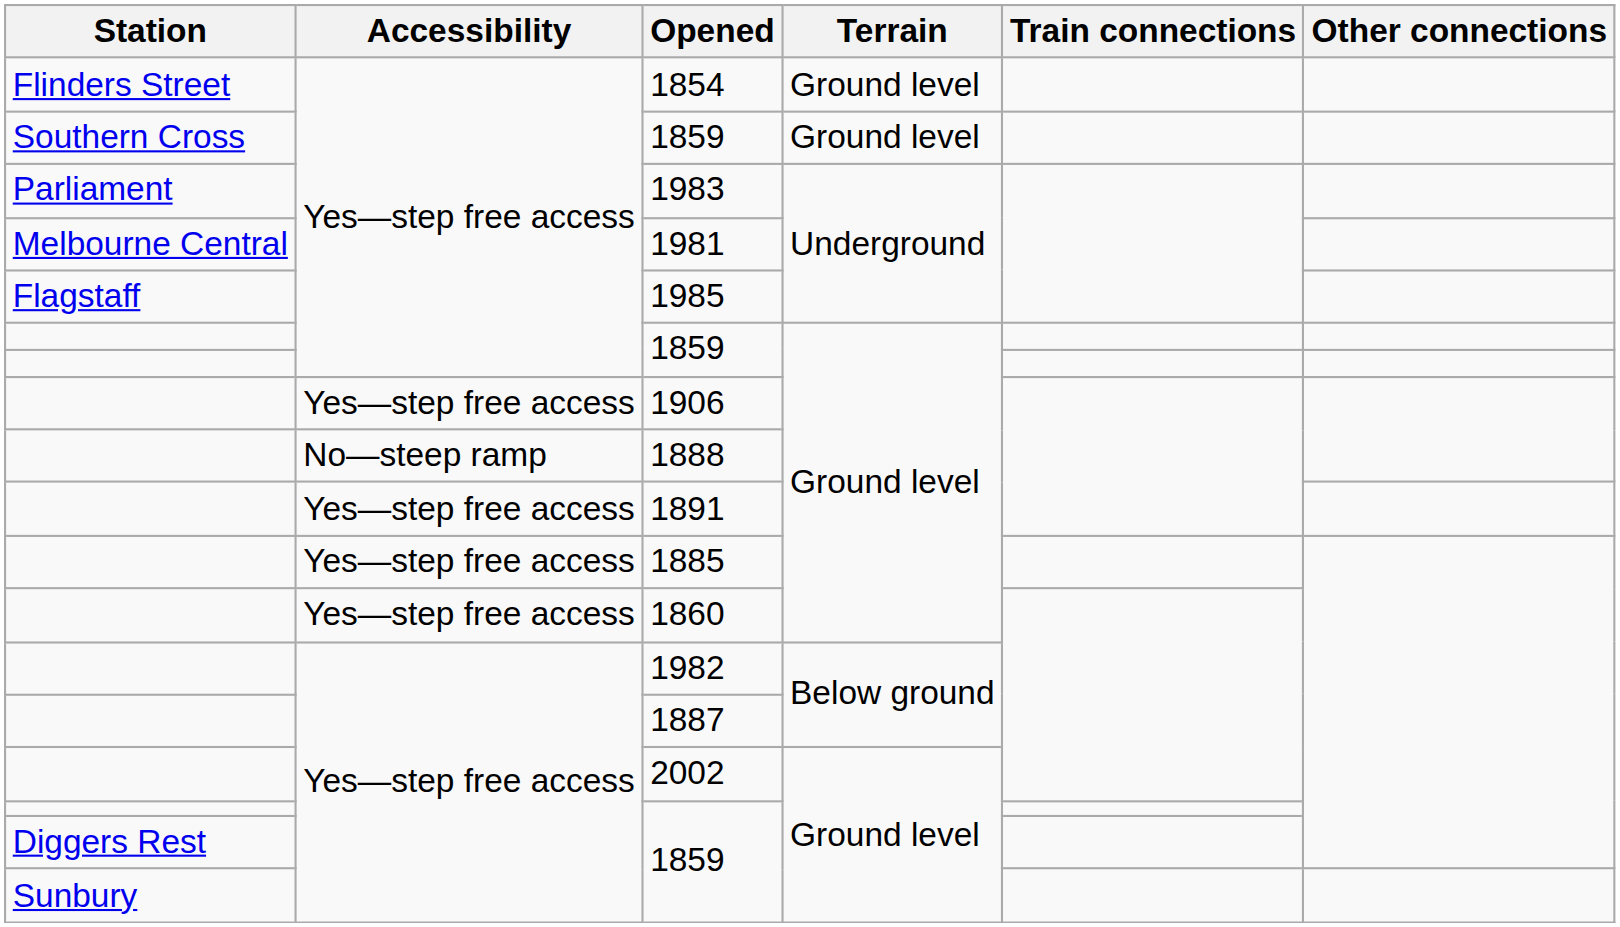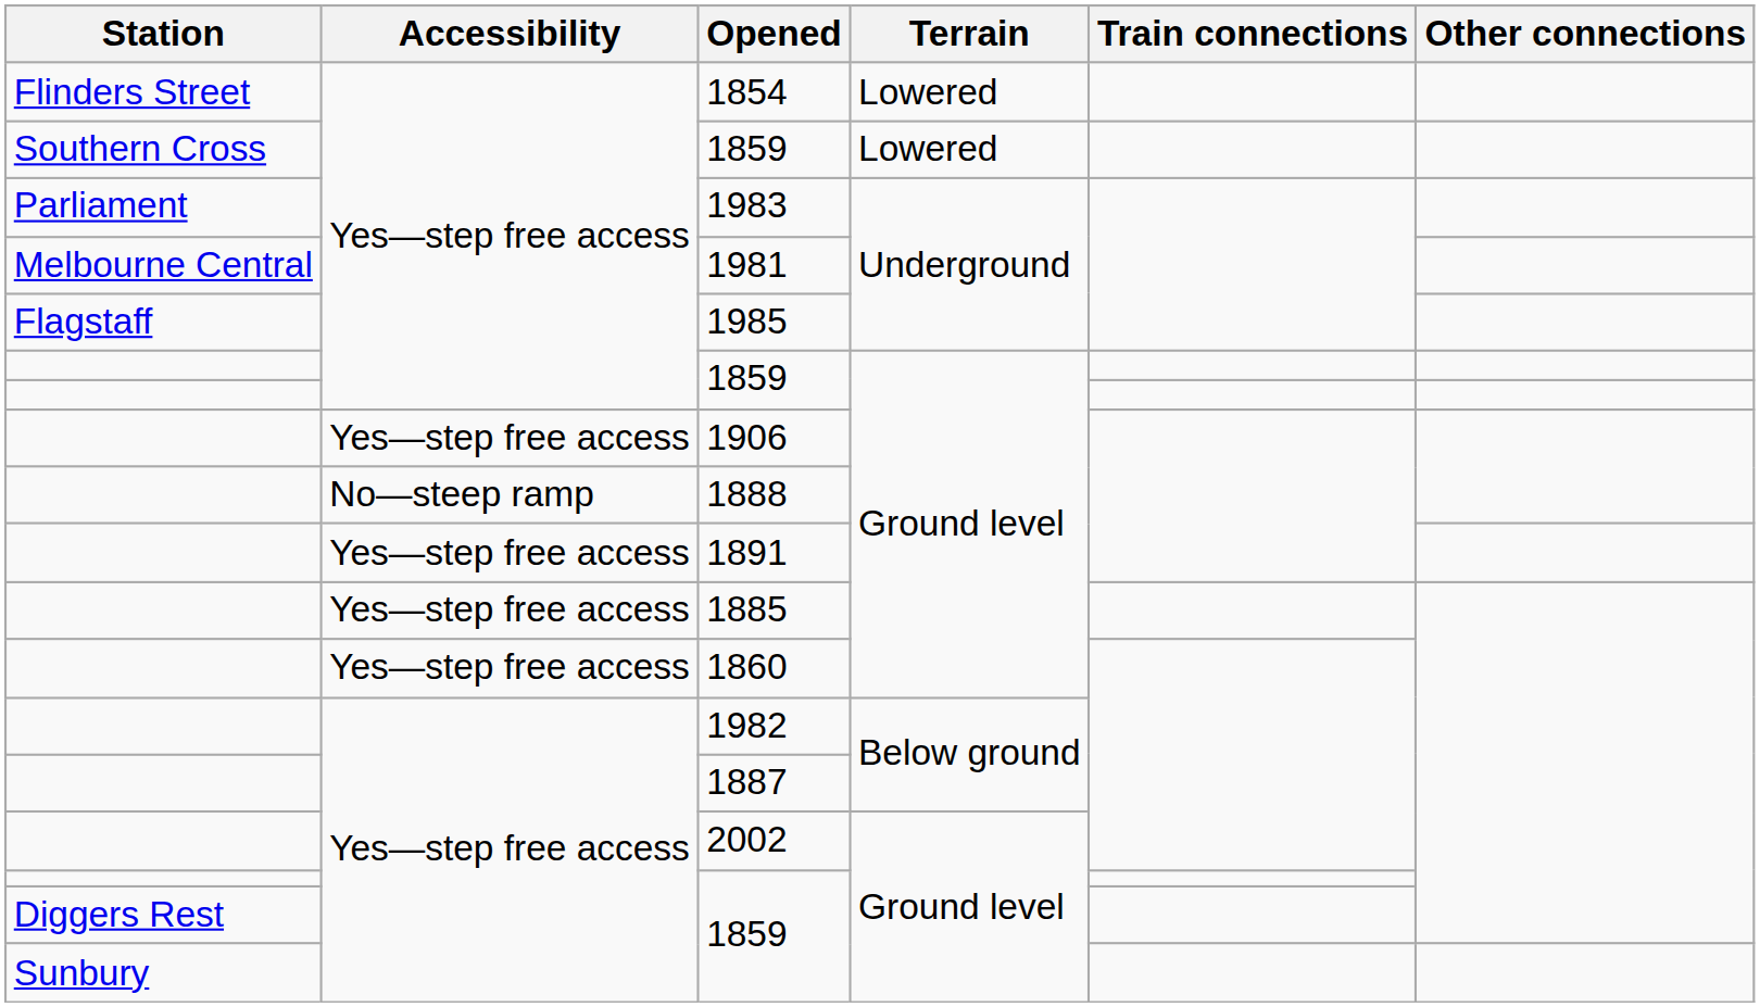 <table class="wikitable">
 <tr>
 <th>Station</th>
 <th>Accessibility</th>
 <th>Opened</th>
 <th>Terrain</th>
 <th>Train connections</th>
 <th>Other connections</th>
 </tr>
 <tr>
 <td><a href='#'>Flinders Street</a></td>
 <td rowspan="7">Yes—step free access</td>
 <td>1854</td>
-<td>Ground level</td>
+<td>Lowered</td>
 <td></td>
 <td> </td>
 </tr>
 <tr>
 <td><a href='#'>Southern Cross</a></td>
 <td>1859</td>
-<td>Ground level</td>
+<td>Lowered</td>
 <td></td>
 <td>   </td>
 </tr>
 <tr>
 <td><a href='#'>Parliament</a></td>
 <td>1983</td>
 <td rowspan="3">Underground</td>
 <td rowspan="3"></td>
 <td></td>
 </tr>
 <tr>
 <td><a href='#'>Melbourne Central</a></td>
 <td>1981</td>
 <td> </td>
 </tr>
 <tr>
 <td><a href='#'>Flagstaff</a></td>
 <td>1985</td>
 <td></td>
 </tr>
 <tr>
 <td></td>
 <td rowspan="2">1859</td>
 <td rowspan="7">Ground level</td>
 <td></td>
 <td></td>
 </tr>
 <tr>
 <td></td>
 <td></td>
 <td> </td>
 </tr>
 <tr>
 <td></td>
 <td>Yes—step free access</td>
 <td>1906</td>
 <td rowspan="3"></td>
 <td rowspan="2"></td>
 </tr>
 <tr>
 <td></td>
 <td>No—steep ramp</td>
 <td>1888</td>
 </tr>
 <tr>
 <td></td>
 <td>Yes—step free access</td>
 <td>1891</td>
 <td></td>
 </tr>
 <tr>
 <td></td>
 <td>Yes—step free access</td>
 <td>1885</td>
 <td></td>
 <td rowspan="7"></td>
 </tr>
 <tr>
 <td></td>
 <td>Yes—step free access</td>
 <td>1860</td>
 <td rowspan="4"></td>
 </tr>
 <tr>
 <td></td>
 <td rowspan="6">Yes—step free access</td>
 <td>1982</td>
 <td rowspan="2">Below ground</td>
 </tr>
 <tr>
 <td></td>
 <td>1887</td>
 </tr>
 <tr>
 <td></td>
 <td>2002</td>
 <td rowspan="4">Ground level</td>
 </tr>
 <tr>
 <td></td>
 <td rowspan="3">1859</td>
 <td></td>
 </tr>
 <tr>
 <td><a href='#'>Diggers Rest</a></td>
 <td></td>
 </tr>
 <tr>
 <td><a href='#'>Sunbury</a></td>
 <td></td>
 <td> </td>
 </tr>
 </table>
